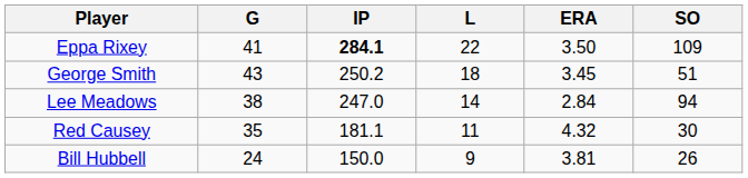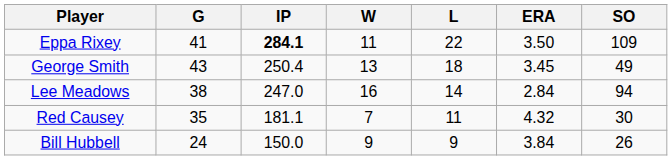 <table class="wikitable sortable">
 <tr>
 <th bgcolor="#DDDDFF" width="16%">Player</th>
 <th bgcolor="#DDDDFF" width="9%">G</th>
 <th bgcolor="#DDDDFF" width="9%">IP</th>
+<th bgcolor="#DDDDFF" width="9%">W</th>
 <th bgcolor="#DDDDFF" width="9%">L</th>
 <th bgcolor="#DDDDFF" width="9%">ERA</th>
 <th bgcolor="#DDDDFF" width="9%">SO</th>
 </tr>
 <tr align="center">
 <td><a href='#'>Eppa Rixey</a></td>
 <td>41</td>
 <td><strong>284.1</strong></td>
+<td>11</td>
 <td>22</td>
 <td>3.50</td>
 <td>109</td>
 </tr>
 <tr align=center>
 <td><a href='#'>George Smith</a></td>
 <td>43</td>
-<td>250.2</td>
+<td>250.4</td>
+<td>13</td>
 <td>18</td>
 <td>3.45</td>
-<td>51</td>
+<td>49</td>
 </tr>
 <tr align=center>
 <td><a href='#'>Lee Meadows</a></td>
 <td>38</td>
 <td>247.0</td>
+<td>16</td>
 <td>14</td>
 <td>2.84</td>
 <td>94</td>
 </tr>
 <tr align=center>
 <td><a href='#'>Red Causey</a></td>
 <td>35</td>
 <td>181.1</td>
+<td>7</td>
 <td>11</td>
 <td>4.32</td>
 <td>30</td>
 </tr>
 <tr align=center>
 <td><a href='#'>Bill Hubbell</a></td>
 <td>24</td>
 <td>150.0</td>
 <td>9</td>
-<td>3.81</td>
+<td>9</td>
+<td>3.84</td>
 <td>26</td>
 </tr>
 </table>
